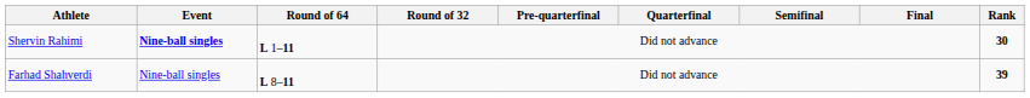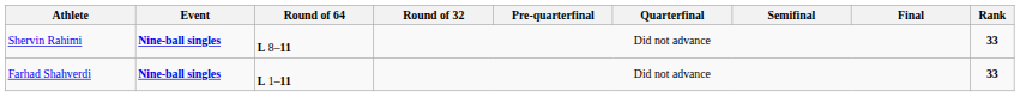 <table class="wikitable" width="98%" style="text-align:left; font-size:90%">
 <tr>
 <th width="12%">Athlete</th>
 <th width="11%">Event</th>
 <th width="11%">Round of 64</th>
 <th width="11%">Round of 32</th>
 <th width="11%">Pre-quarterfinal</th>
 <th width="11%">Quarterfinal</th>
 <th width="11%">Semifinal</th>
 <th width="11%">Final</th>
 <th width="4%">Rank</th>
 </tr>
 <tr>
 <td><a href='#'>Shervin Rahimi</a></td>
 <td><strong><a href='#'>Nine-ball singles</a></strong></td>
-<td><br><strong>L</strong> 1–<strong>11</strong></td>
+<td><br><strong>L</strong> 8–<strong>11</strong></td>
 <td colspan="5" align=center>Did not advance</td>
-<td align=center><strong>30</strong></td>
+<td align=center><strong>33</strong></td>
 </tr>
 <tr>
 <td><a href='#'>Farhad Shahverdi</a></td>
-<td><a href='#'>Nine-ball singles</a></td>
-<td><br><strong>L</strong> 8–<strong>11</strong></td>
+<td><strong><a href='#'>Nine-ball singles</a></strong></td>
+<td><br><strong>L</strong> 1–<strong>11</strong></td>
 <td colspan="5" align=center>Did not advance</td>
-<td align=center><strong>39</strong></td>
+<td align=center><strong>33</strong></td>
 </tr>
 </table>
